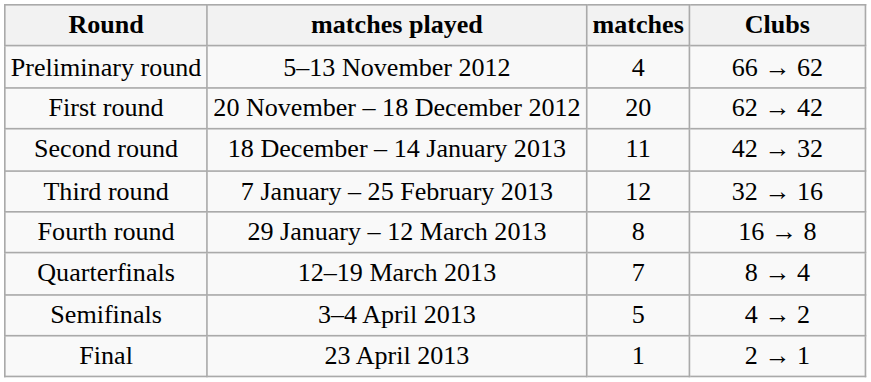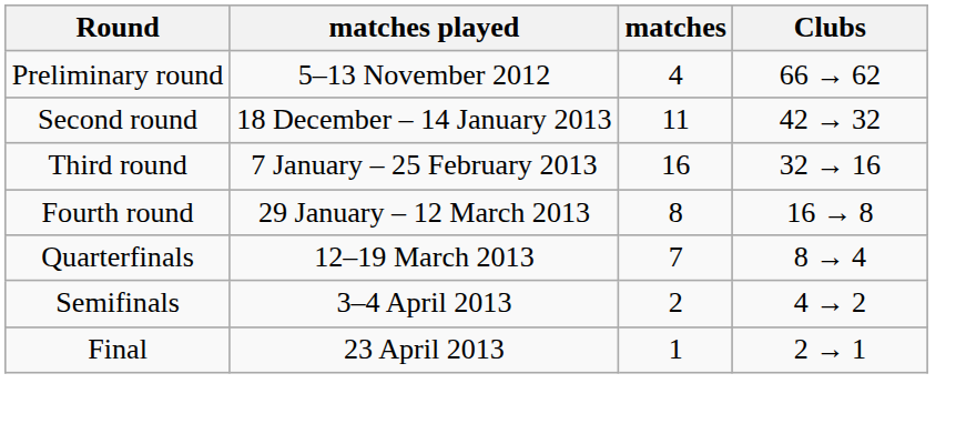 <table class="wikitable">
 <tr>
 <th>Round</th>
 <th>matches played</th>
 <th>matches</th>
 <th style="width:100px;">Clubs</th>
 </tr>
 <tr align=center>
 <td>Preliminary round</td>
 <td>5–13 November 2012</td>
 <td>4</td>
 <td>66 → 62</td>
 </tr>
 <tr align=center>
-<td>First round</td>
-<td>20 November – 18 December 2012</td>
-<td>20</td>
-<td>62 → 42</td>
-</tr>
-<tr align=center>
 <td>Second round</td>
 <td>18 December – 14 January 2013</td>
 <td>11</td>
 <td>42 → 32</td>
 </tr>
 <tr align=center>
 <td>Third round</td>
 <td>7 January – 25 February 2013</td>
-<td>12</td>
+<td>16</td>
 <td>32 → 16</td>
 </tr>
 <tr align=center>
 <td>Fourth round</td>
 <td>29 January – 12 March 2013</td>
 <td>8</td>
 <td>16 → 8</td>
 </tr>
 <tr align=center>
 <td>Quarterfinals</td>
 <td>12–19 March 2013</td>
 <td>7</td>
 <td>8 → 4</td>
 </tr>
 <tr align=center>
 <td>Semifinals</td>
 <td>3–4 April 2013</td>
-<td>5</td>
+<td>2</td>
 <td>4 → 2</td>
 </tr>
 <tr align=center>
 <td>Final</td>
 <td>23 April 2013</td>
 <td>1</td>
 <td>2 → 1</td>
 </tr>
 </table>
